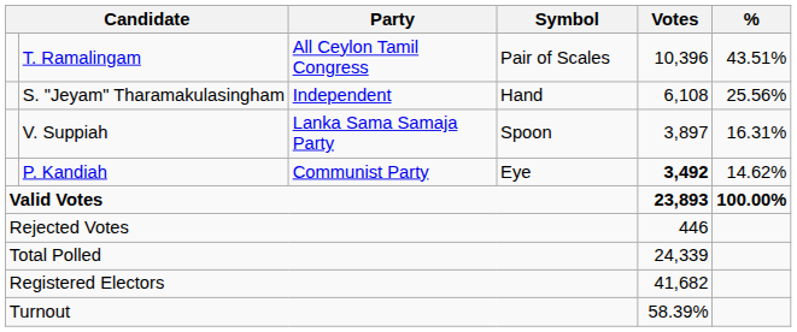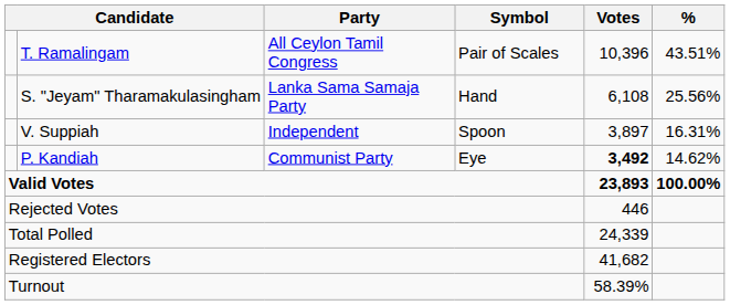 <table class="wikitable" border="1" style="text-align:right;">
 <tr>
 <th align=left colspan=2 width="180">Candidate</th>
 <th align=left width="180">Party</th>
 <th align=left width="120">Symbol</th>
 <th align=left width="60">Votes</th>
 <th align=left width="60">%</th>
 </tr>
 <tr>
 <td bgcolor=> </td>
 <td align=left><a href='#'>T. Ramalingam</a></td>
 <td align=left><a href='#'>All Ceylon Tamil Congress</a></td>
 <td align=left>Pair of Scales</td>
 <td>10,396</td>
 <td>43.51%</td>
 </tr>
 <tr>
 <td bgcolor=> </td>
 <td align=left>S. "Jeyam" Tharamakulasingham</td>
-<td align=left><a href='#'>Independent</a></td>
+<td align=left><a href='#'>Lanka Sama Samaja Party</a></td>
 <td align=left>Hand</td>
 <td>6,108</td>
 <td>25.56%</td>
 </tr>
 <tr>
 <td></td>
 <td align=left>V. Suppiah</td>
-<td align=left><a href='#'>Lanka Sama Samaja Party</a></td>
+<td align=left><a href='#'>Independent</a></td>
 <td align=left>Spoon</td>
 <td>3,897</td>
 <td>16.31%</td>
 </tr>
 <tr>
 <td bgcolor=> </td>
 <td align=left><a href='#'>P. Kandiah</a></td>
 <td align=left><a href='#'>Communist Party</a></td>
 <td align=left>Eye</td>
 <td><strong>3,492</strong></td>
 <td>14.62%</td>
 </tr>
 <tr>
 <td align=left colspan=4><strong>Valid Votes</strong></td>
 <td><strong>23,893</strong></td>
 <td><strong>100.00%</strong></td>
 </tr>
 <tr>
 <td align=left colspan=4>Rejected Votes</td>
 <td>446</td>
 <td></td>
 </tr>
 <tr>
 <td align=left colspan=4>Total Polled</td>
 <td>24,339</td>
 <td></td>
 </tr>
 <tr>
 <td align=left colspan=4>Registered Electors</td>
 <td>41,682</td>
 <td></td>
 </tr>
 <tr>
 <td align=left colspan=4>Turnout</td>
 <td>58.39%</td>
 </tr>
 </table>
